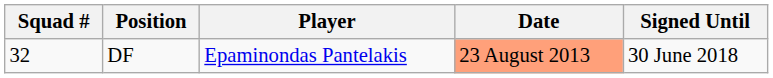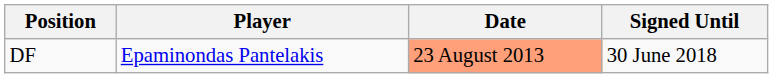 <table class="wikitable sortable" style="width:90%; text-align:center; font-size:95%; text-align:left;">
 <tr>
-<th><strong>Squad #</strong></th>
 <th><strong>Position</strong></th>
 <th><strong>Player</strong></th>
 <th><strong>Date</strong></th>
 <th><strong>Signed Until</strong></th>
 </tr>
 <tr>
-<td>32</td>
 <td>DF</td>
 <td> <a href='#'>Epaminondas Pantelakis</a></td>
 <td style="background: lightsalmon;">23 August 2013</td>
 <td>30 June 2018</td>
 </tr>
 </table>
